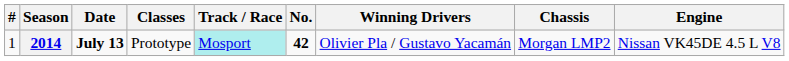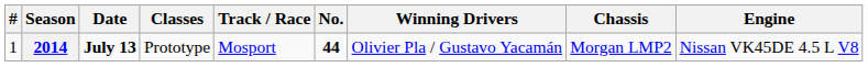 <table class="wikitable" style="font-size:95%;">
 <tr>
 <th>#</th>
 <th>Season</th>
 <th>Date</th>
 <th>Classes</th>
 <th>Track / Race</th>
 <th>No.</th>
 <th>Winning Drivers</th>
 <th>Chassis</th>
 <th>Engine</th>
 </tr>
 <tr>
 <td>1</td>
 <th align=center><a href='#'>2014</a></th>
 <td><strong>July 13</strong></td>
 <td>Prototype</td>
-<td style="background: paleturquoise;"><a href='#'>Mosport</a></td>
-<td align=center><strong>42</strong></td>
+<td><a href='#'>Mosport</a></td>
+<td align=center><strong>44</strong></td>
 <td align=left> <a href='#'>Olivier Pla</a> /  <a href='#'>Gustavo Yacamán</a></td>
 <td><a href='#'>Morgan LMP2</a></td>
 <td><a href='#'>Nissan</a> VK45DE 4.5 L <a href='#'>V8</a></td>
 </tr>
 </table>
